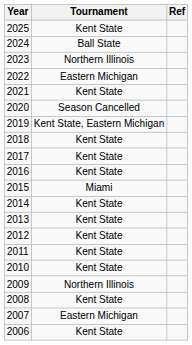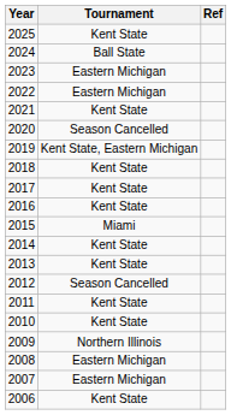 <table class="wikitable" style="text-align:center" cellpadding=2 cellspacing=2>
 <tr>
 <th>Year</th>
 <th>Tournament</th>
 <th>Ref</th>
 </tr>
 <tr>
 <td>2025</td>
 <td>Kent State</td>
 <td></td>
 </tr>
 <tr>
 <td>2024</td>
 <td>Ball State</td>
 <td></td>
 </tr>
 <tr>
 <td>2023</td>
-<td>Northern Illinois</td>
+<td>Eastern Michigan</td>
 <td></td>
 </tr>
 <tr>
 <td>2022</td>
 <td>Eastern Michigan</td>
 <td></td>
 </tr>
 <tr>
 <td>2021</td>
 <td>Kent State</td>
 <td></td>
 </tr>
 <tr>
 <td>2020</td>
 <td>Season Cancelled</td>
 <td></td>
 </tr>
 <tr>
 <td>2019</td>
 <td>Kent State, Eastern Michigan</td>
 <td></td>
 </tr>
 <tr>
 <td>2018</td>
 <td>Kent State</td>
 <td></td>
 </tr>
 <tr>
 <td>2017</td>
 <td>Kent State</td>
 <td></td>
 </tr>
 <tr>
 <td>2016</td>
 <td>Kent State</td>
 <td></td>
 </tr>
 <tr>
 <td>2015</td>
 <td>Miami</td>
 <td></td>
 </tr>
 <tr>
 <td>2014</td>
 <td>Kent State</td>
 <td></td>
 </tr>
 <tr>
 <td>2013</td>
 <td>Kent State</td>
 <td></td>
 </tr>
 <tr>
 <td>2012</td>
-<td>Kent State</td>
+<td>Season Cancelled</td>
 <td></td>
 </tr>
 <tr>
 <td>2011</td>
 <td>Kent State</td>
 <td></td>
 </tr>
 <tr>
 <td>2010</td>
 <td>Kent State</td>
 <td></td>
 </tr>
 <tr>
 <td>2009</td>
 <td>Northern Illinois</td>
 <td></td>
 </tr>
 <tr>
 <td>2008</td>
-<td>Kent State</td>
+<td>Eastern Michigan</td>
 <td></td>
 </tr>
 <tr>
 <td>2007</td>
 <td>Eastern Michigan</td>
 <td></td>
 </tr>
 <tr>
 <td>2006</td>
 <td>Kent State</td>
 <td></td>
 </tr>
 </table>
